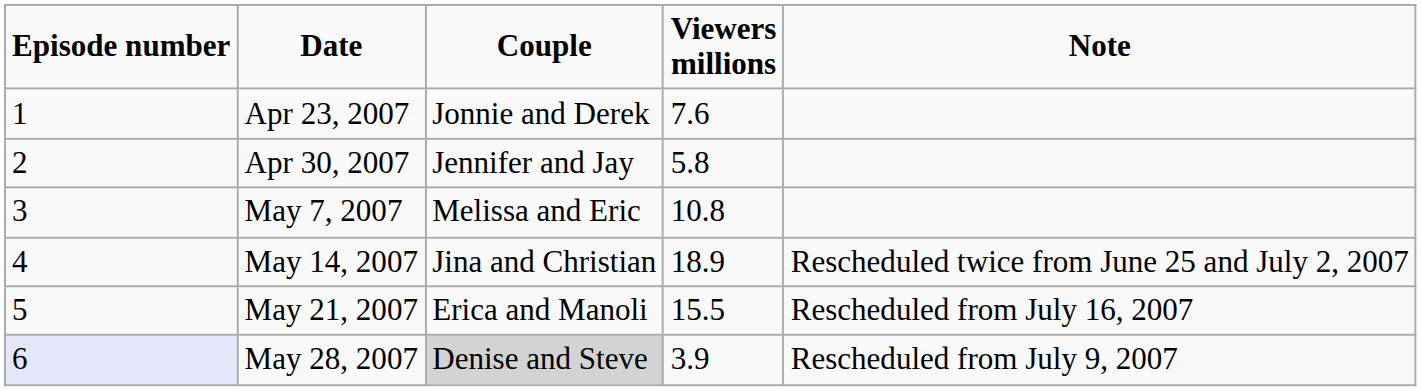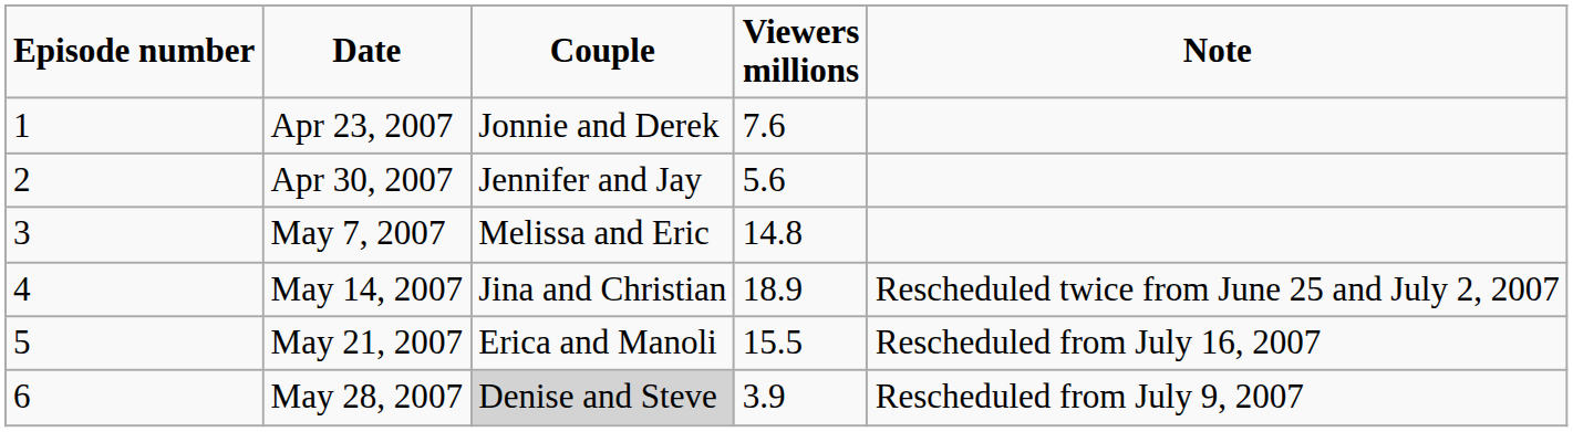 <table class="wikitable sortable">
 <tr>
 <td rowspan="1" align="center"><strong>Episode number</strong></td>
 <td rowspan="1" align="center"><strong>Date</strong></td>
 <td rowspan="1" align="center"><strong>Couple</strong></td>
 <td rowspan="1" align="center"><strong>Viewers<br>millions</strong></td>
 <td rowspan="1" align="center"><strong>Note</strong></td>
 </tr>
 <tr>
 <td>1</td>
 <td>Apr 23, 2007</td>
 <td>Jonnie and Derek</td>
 <td>7.6</td>
 <td></td>
 </tr>
 <tr>
 <td>2</td>
 <td>Apr 30, 2007</td>
 <td>Jennifer and Jay</td>
-<td>5.8</td>
+<td>5.6</td>
 <td></td>
 </tr>
 <tr>
 <td>3</td>
 <td>May 7, 2007</td>
 <td>Melissa and Eric</td>
-<td>10.8</td>
+<td>14.8</td>
 <td></td>
 </tr>
 <tr>
 <td>4</td>
 <td>May 14, 2007</td>
 <td>Jina and Christian</td>
 <td>18.9</td>
 <td>Rescheduled twice from June 25 and July 2, 2007</td>
 </tr>
 <tr>
 <td>5</td>
 <td>May 21, 2007</td>
 <td>Erica and Manoli</td>
 <td>15.5</td>
 <td>Rescheduled from July 16, 2007</td>
 </tr>
 <tr>
-<td style="background: lavender;">6</td>
+<td>6</td>
 <td>May 28, 2007</td>
 <td style="background: lightgrey;">Denise and Steve</td>
 <td>3.9</td>
 <td>Rescheduled from July 9, 2007</td>
 </tr>
 </table>
